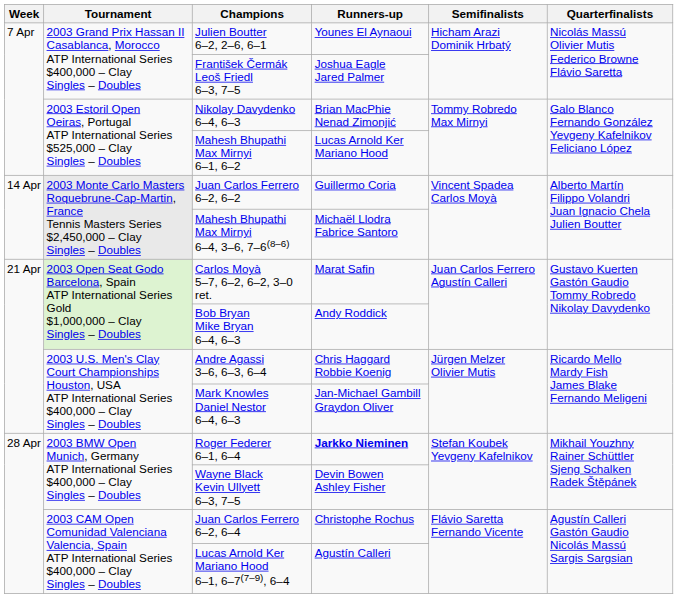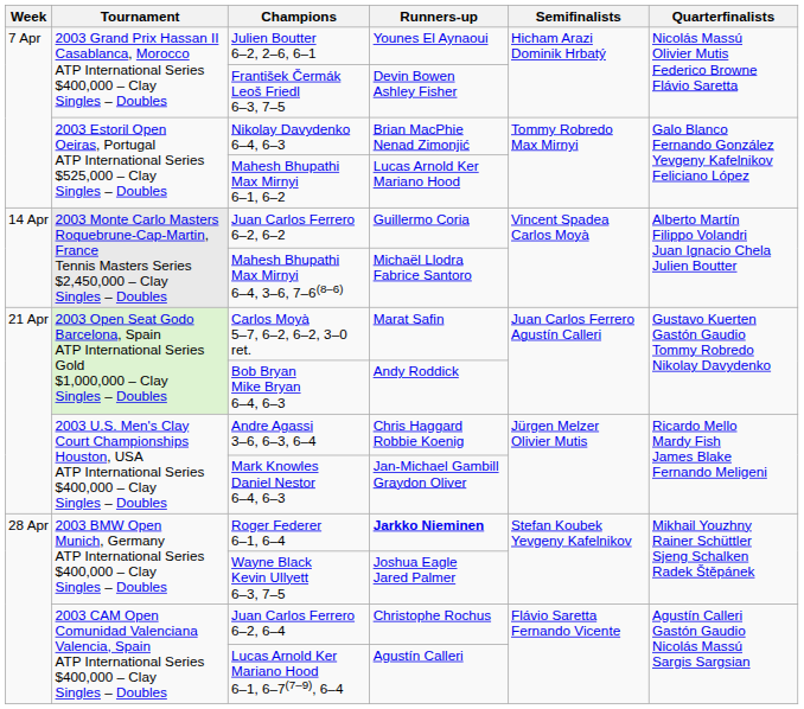 <table class=wikitable style=font-size:95%>
 <tr>
 <th style="width:48px;">Week</th>
 <th style="width:250px;">Tournament</th>
 <th style="width:200px;">Champions</th>
 <th style="width:200px;">Runners-up</th>
 <th style="width:190px;">Semifinalists</th>
 <th style="width:190px;">Quarterfinalists</th>
 </tr>
 <tr valign=top>
 <td rowspan=4>7 Apr</td>
 <td rowspan=2><a href='#'>2003 Grand Prix Hassan II</a><br> <a href='#'>Casablanca</a>, <a href='#'>Morocco</a><br>ATP International Series<br>$400,000 – Clay <br> <a href='#'>Singles</a> – <a href='#'>Doubles</a></td>
 <td> <a href='#'>Julien Boutter</a> <br>6–2, 2–6, 6–1</td>
 <td> <a href='#'>Younes El Aynaoui</a></td>
 <td rowspan=2> <a href='#'>Hicham Arazi</a> <br> <a href='#'>Dominik Hrbatý</a></td>
 <td rowspan=2> <a href='#'>Nicolás Massú</a> <br>  <a href='#'>Olivier Mutis</a> <br> <a href='#'>Federico Browne</a>  <br>  <a href='#'>Flávio Saretta</a></td>
 </tr>
 <tr valign=top>
 <td> <a href='#'>František Čermák</a><br> <a href='#'>Leoš Friedl</a><br> 6–3, 7–5</td>
-<td> <a href='#'>Joshua Eagle</a><br> <a href='#'>Jared Palmer</a></td>
+<td> <a href='#'>Devin Bowen</a><br> <a href='#'>Ashley Fisher</a></td>
 </tr>
 <tr valign=top>
 <td rowspan=2><a href='#'>2003 Estoril Open</a><br> <a href='#'>Oeiras</a>, Portugal<br>ATP International Series<br>$525,000 – Clay <br> <a href='#'>Singles</a> – <a href='#'>Doubles</a></td>
 <td> <a href='#'>Nikolay Davydenko</a> <br>6–4, 6–3</td>
 <td> <a href='#'>Brian MacPhie</a><br> <a href='#'>Nenad Zimonjić</a></td>
 <td rowspan=2> <a href='#'>Tommy Robredo</a> <br> <a href='#'>Max Mirnyi</a></td>
 <td rowspan=2> <a href='#'>Galo Blanco</a> <br>  <a href='#'>Fernando González</a> <br> <a href='#'>Yevgeny Kafelnikov</a>  <br>  <a href='#'>Feliciano López</a></td>
 </tr>
 <tr valign=top>
 <td> <a href='#'>Mahesh Bhupathi</a><br> <a href='#'>Max Mirnyi</a><br> 6–1, 6–2</td>
 <td> <a href='#'>Lucas Arnold Ker</a><br> <a href='#'>Mariano Hood</a></td>
 </tr>
 <tr valign=top>
 <td rowspan=2>14 Apr</td>
 <td bgcolor=#E9E9E9 rowspan=2><a href='#'>2003 Monte Carlo Masters</a><br>  <a href='#'>Roquebrune-Cap-Martin</a>, <a href='#'>France</a><br>Tennis Masters Series<br>$2,450,000 – Clay <br> <a href='#'>Singles</a> – <a href='#'>Doubles</a></td>
 <td> <a href='#'>Juan Carlos Ferrero</a> <br>6–2, 6–2</td>
 <td> <a href='#'>Guillermo Coria</a></td>
 <td rowspan=2> <a href='#'>Vincent Spadea</a> <br> <a href='#'>Carlos Moyà</a></td>
 <td rowspan=2> <a href='#'>Alberto Martín</a> <br>  <a href='#'>Filippo Volandri</a> <br> <a href='#'>Juan Ignacio Chela</a>  <br>  <a href='#'>Julien Boutter</a></td>
 </tr>
 <tr valign=top>
 <td> <a href='#'>Mahesh Bhupathi</a><br> <a href='#'>Max Mirnyi</a><br> 6–4, 3–6, 7–6<sup>(8–6)</sup></td>
 <td> <a href='#'>Michaël Llodra</a><br> <a href='#'>Fabrice Santoro</a></td>
 </tr>
 <tr valign=top>
 <td rowspan=4>21 Apr</td>
 <td bgcolor=#DDF3D1 rowspan=2><a href='#'>2003 Open Seat Godo</a><br>  <a href='#'>Barcelona</a>, Spain<br>ATP International Series Gold<br>$1,000,000 – Clay <br> <a href='#'>Singles</a> – <a href='#'>Doubles</a></td>
 <td> <a href='#'>Carlos Moyà</a> <br>5–7, 6–2, 6–2, 3–0 ret.</td>
 <td> <a href='#'>Marat Safin</a></td>
 <td rowspan=2> <a href='#'>Juan Carlos Ferrero</a> <br> <a href='#'>Agustín Calleri</a></td>
 <td rowspan=2> <a href='#'>Gustavo Kuerten</a> <br>  <a href='#'>Gastón Gaudio</a> <br> <a href='#'>Tommy Robredo</a>  <br>  <a href='#'>Nikolay Davydenko</a></td>
 </tr>
 <tr valign=top>
 <td> <a href='#'>Bob Bryan</a><br> <a href='#'>Mike Bryan</a><br> 6–4, 6–3</td>
 <td> <a href='#'>Andy Roddick</a></td>
 </tr>
 <tr valign=top>
 <td rowspan=2><a href='#'>2003 U.S. Men's Clay Court Championships</a><br> <a href='#'>Houston</a>, USA<br>ATP International Series<br>$400,000 – Clay <br> <a href='#'>Singles</a> – <a href='#'>Doubles</a></td>
 <td> <a href='#'>Andre Agassi</a> <br>3–6, 6–3, 6–4</td>
 <td> <a href='#'>Chris Haggard</a><br> <a href='#'>Robbie Koenig</a></td>
 <td rowspan=2> <a href='#'>Jürgen Melzer</a> <br> <a href='#'>Olivier Mutis</a></td>
 <td rowspan=2> <a href='#'>Ricardo Mello</a> <br>  <a href='#'>Mardy Fish</a> <br> <a href='#'>James Blake</a>  <br>  <a href='#'>Fernando Meligeni</a></td>
 </tr>
 <tr valign=top>
 <td> <a href='#'>Mark Knowles</a><br> <a href='#'>Daniel Nestor</a><br> 6–4, 6–3</td>
 <td> <a href='#'>Jan-Michael Gambill</a><br> <a href='#'>Graydon Oliver</a></td>
 </tr>
 <tr valign=top>
 <td rowspan=4>28 Apr</td>
 <td rowspan=2><a href='#'>2003 BMW Open</a><br> <a href='#'>Munich</a>, Germany<br>ATP International Series<br>$400,000 – Clay <br> <a href='#'>Singles</a> – <a href='#'>Doubles</a></td>
 <td> <a href='#'>Roger Federer</a> <br>6–1, 6–4</td>
 <td><strong> <a href='#'>Jarkko Nieminen</a></strong></td>
 <td rowspan=2> <a href='#'>Stefan Koubek</a> <br> <a href='#'>Yevgeny Kafelnikov</a></td>
 <td rowspan=2> <a href='#'>Mikhail Youzhny</a> <br>  <a href='#'>Rainer Schüttler</a> <br> <a href='#'>Sjeng Schalken</a>  <br>  <a href='#'>Radek Štěpánek</a></td>
 </tr>
 <tr valign=top>
 <td> <a href='#'>Wayne Black</a><br> <a href='#'>Kevin Ullyett</a><br> 6–3, 7–5</td>
-<td> <a href='#'>Devin Bowen</a><br> <a href='#'>Ashley Fisher</a></td>
+<td> <a href='#'>Joshua Eagle</a><br> <a href='#'>Jared Palmer</a></td>
 </tr>
 <tr valign=top>
 <td rowspan=2><a href='#'>2003 CAM Open Comunidad Valenciana</a><br> <a href='#'>Valencia, Spain</a><br>ATP International Series<br>$400,000 – Clay <br> <a href='#'>Singles</a> – <a href='#'>Doubles</a></td>
 <td> <a href='#'>Juan Carlos Ferrero</a> <br>6–2, 6–4</td>
 <td> <a href='#'>Christophe Rochus</a></td>
 <td rowspan=2> <a href='#'>Flávio Saretta</a> <br> <a href='#'>Fernando Vicente</a></td>
 <td rowspan=2> <a href='#'>Agustín Calleri</a> <br>  <a href='#'>Gastón Gaudio</a> <br> <a href='#'>Nicolás Massú</a>  <br>  <a href='#'>Sargis Sargsian</a></td>
 </tr>
 <tr valign=top>
 <td> <a href='#'>Lucas Arnold Ker</a><br> <a href='#'>Mariano Hood</a><br> 6–1, 6–7<sup>(7–9)</sup>, 6–4</td>
 <td> <a href='#'>Agustín Calleri</a></td>
 </tr>
 </table>
